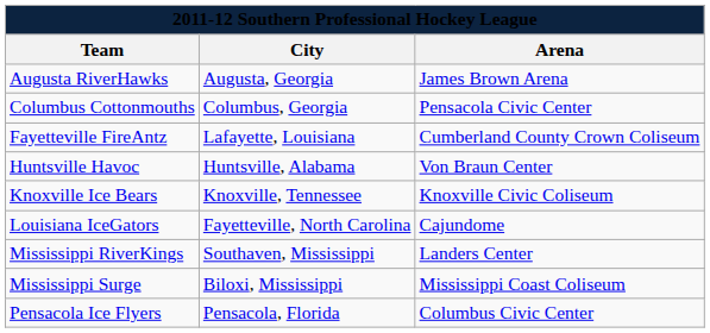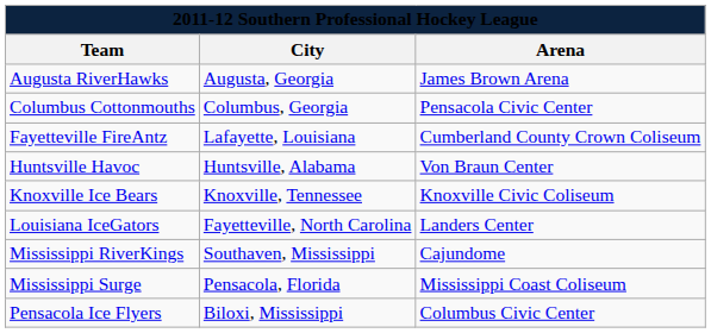 <table class="wikitable" style="width:auto">
 <tr>
 <td bgcolor="#0C2340" align="center" colspan="5"><strong><span>2011-12 Southern Professional Hockey League</span></strong></td>
 </tr>
 <tr>
 <th>Team</th>
 <th>City</th>
 <th>Arena</th>
 </tr>
 <tr>
 <td><a href='#'>Augusta RiverHawks</a></td>
 <td><a href='#'>Augusta</a>, <a href='#'>Georgia</a></td>
 <td><a href='#'>James Brown Arena</a></td>
 </tr>
 <tr>
 <td><a href='#'>Columbus Cottonmouths</a></td>
 <td><a href='#'>Columbus</a>, <a href='#'>Georgia</a></td>
 <td><a href='#'>Pensacola Civic Center</a></td>
 </tr>
 <tr>
 <td><a href='#'>Fayetteville FireAntz</a></td>
 <td><a href='#'>Lafayette</a>, <a href='#'>Louisiana</a></td>
 <td><a href='#'>Cumberland County Crown Coliseum</a></td>
 </tr>
 <tr>
 <td><a href='#'>Huntsville Havoc</a></td>
 <td><a href='#'>Huntsville</a>, <a href='#'>Alabama</a></td>
 <td><a href='#'>Von Braun Center</a></td>
 </tr>
 <tr>
 <td><a href='#'>Knoxville Ice Bears</a></td>
 <td><a href='#'>Knoxville</a>, <a href='#'>Tennessee</a></td>
 <td><a href='#'>Knoxville Civic Coliseum</a></td>
 </tr>
 <tr>
 <td><a href='#'>Louisiana IceGators</a></td>
 <td><a href='#'>Fayetteville</a>, <a href='#'>North Carolina</a></td>
-<td><a href='#'>Cajundome</a></td>
+<td><a href='#'>Landers Center</a></td>
 </tr>
 <tr>
 <td><a href='#'>Mississippi RiverKings</a></td>
 <td><a href='#'>Southaven</a>, <a href='#'>Mississippi</a></td>
-<td><a href='#'>Landers Center</a></td>
+<td><a href='#'>Cajundome</a></td>
 </tr>
 <tr>
 <td><a href='#'>Mississippi Surge</a></td>
-<td><a href='#'>Biloxi</a>, <a href='#'>Mississippi</a></td>
+<td><a href='#'>Pensacola</a>, <a href='#'>Florida</a></td>
 <td><a href='#'>Mississippi Coast Coliseum</a></td>
 </tr>
 <tr>
 <td><a href='#'>Pensacola Ice Flyers</a></td>
-<td><a href='#'>Pensacola</a>, <a href='#'>Florida</a></td>
+<td><a href='#'>Biloxi</a>, <a href='#'>Mississippi</a></td>
 <td><a href='#'>Columbus Civic Center</a></td>
 </tr>
 </table>
